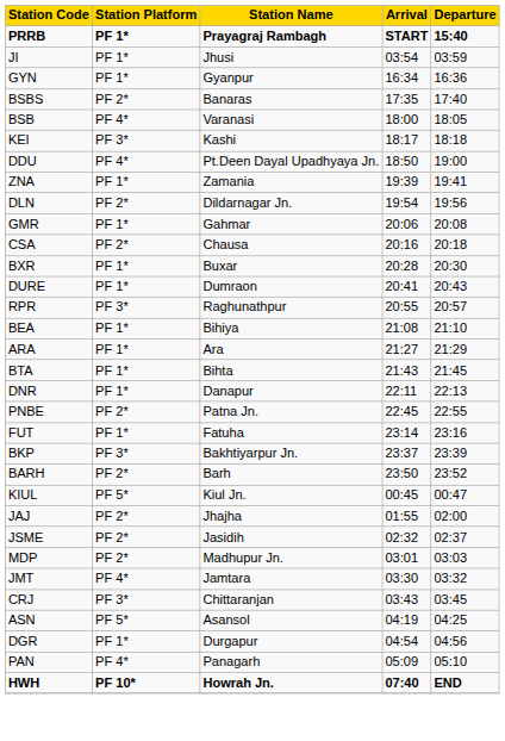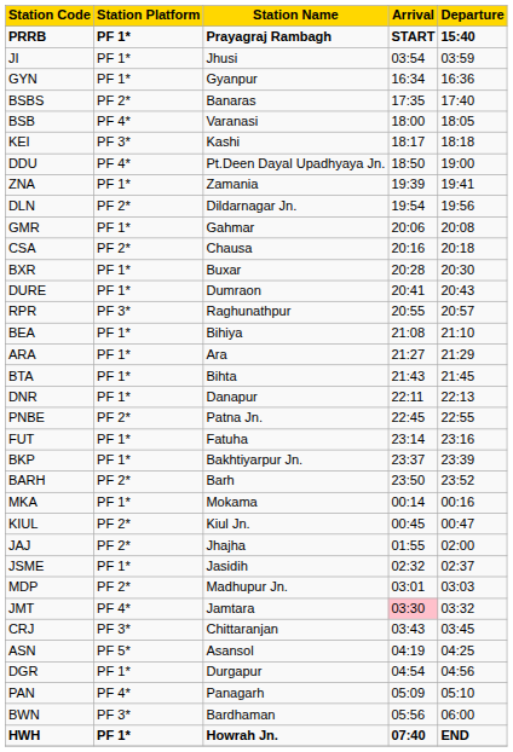 <table class="wikitable">
 <tr>
 <th style="background:gold;">Station Code</th>
 <th style="background:gold;">Station Platform</th>
 <th style="background:gold;">Station Name</th>
 <th style="background:gold;">Arrival</th>
 <th style="background:gold;">Departure</th>
 </tr>
 <tr>
 <td><strong>PRRB</strong></td>
 <td><strong>PF 1*</strong></td>
 <td><strong>Prayagraj Rambagh</strong></td>
 <td><strong>START</strong></td>
 <td><strong>15:40</strong></td>
 </tr>
 <tr>
 <td>JI</td>
 <td>PF 1*</td>
 <td>Jhusi</td>
 <td>03:54</td>
 <td>03:59</td>
 </tr>
 <tr>
 <td>GYN</td>
 <td>PF 1*</td>
 <td>Gyanpur</td>
 <td>16:34</td>
 <td>16:36</td>
 </tr>
 <tr>
 <td>BSBS</td>
 <td>PF 2*</td>
 <td>Banaras</td>
 <td>17:35</td>
 <td>17:40</td>
 </tr>
 <tr>
 <td>BSB</td>
 <td>PF 4*</td>
 <td>Varanasi</td>
 <td>18:00</td>
 <td>18:05</td>
 </tr>
 <tr>
 <td>KEI</td>
 <td>PF 3*</td>
 <td>Kashi</td>
 <td>18:17</td>
 <td>18:18</td>
 </tr>
 <tr>
 <td>DDU</td>
 <td>PF 4*</td>
 <td>Pt.Deen Dayal Upadhyaya Jn.</td>
 <td>18:50</td>
 <td>19:00</td>
 </tr>
 <tr>
 <td>ZNA</td>
 <td>PF 1*</td>
 <td>Zamania</td>
 <td>19:39</td>
 <td>19:41</td>
 </tr>
 <tr>
 <td>DLN</td>
 <td>PF 2*</td>
 <td>Dildarnagar Jn.</td>
 <td>19:54</td>
 <td>19:56</td>
 </tr>
 <tr>
 <td>GMR</td>
 <td>PF 1*</td>
 <td>Gahmar</td>
 <td>20:06</td>
 <td>20:08</td>
 </tr>
 <tr>
 <td>CSA</td>
 <td>PF 2*</td>
 <td>Chausa</td>
 <td>20:16</td>
 <td>20:18</td>
 </tr>
 <tr>
 <td>BXR</td>
 <td>PF 1*</td>
 <td>Buxar</td>
 <td>20:28</td>
 <td>20:30</td>
 </tr>
 <tr>
 <td>DURE</td>
 <td>PF 1*</td>
 <td>Dumraon</td>
 <td>20:41</td>
 <td>20:43</td>
 </tr>
 <tr>
 <td>RPR</td>
 <td>PF 3*</td>
 <td>Raghunathpur</td>
 <td>20:55</td>
 <td>20:57</td>
 </tr>
 <tr>
 <td>BEA</td>
 <td>PF 1*</td>
 <td>Bihiya</td>
 <td>21:08</td>
 <td>21:10</td>
 </tr>
 <tr>
 <td>ARA</td>
 <td>PF 1*</td>
 <td>Ara</td>
 <td>21:27</td>
 <td>21:29</td>
 </tr>
 <tr>
 <td>BTA</td>
 <td>PF 1*</td>
 <td>Bihta</td>
 <td>21:43</td>
 <td>21:45</td>
 </tr>
 <tr>
 <td>DNR</td>
 <td>PF 1*</td>
 <td>Danapur</td>
 <td>22:11</td>
 <td>22:13</td>
 </tr>
 <tr>
 <td>PNBE</td>
 <td>PF 2*</td>
 <td>Patna Jn.</td>
 <td>22:45</td>
 <td>22:55</td>
 </tr>
 <tr>
 <td>FUT</td>
 <td>PF 1*</td>
 <td>Fatuha</td>
 <td>23:14</td>
 <td>23:16</td>
 </tr>
 <tr>
 <td>BKP</td>
-<td>PF 3*</td>
+<td>PF 1*</td>
 <td>Bakhtiyarpur Jn.</td>
 <td>23:37</td>
 <td>23:39</td>
 </tr>
 <tr>
 <td>BARH</td>
 <td>PF 2*</td>
 <td>Barh</td>
 <td>23:50</td>
 <td>23:52</td>
 </tr>
 <tr>
+<td>MKA</td>
+<td>PF 1*</td>
+<td>Mokama</td>
+<td>00:14</td>
+<td>00:16</td>
+</tr>
+<tr>
 <td>KIUL</td>
-<td>PF 5*</td>
+<td>PF 2*</td>
 <td>Kiul Jn.</td>
 <td>00:45</td>
 <td>00:47</td>
 </tr>
 <tr>
 <td>JAJ</td>
 <td>PF 2*</td>
 <td>Jhajha</td>
 <td>01:55</td>
 <td>02:00</td>
 </tr>
 <tr>
 <td>JSME</td>
-<td>PF 2*</td>
+<td>PF 1*</td>
 <td>Jasidih</td>
 <td>02:32</td>
 <td>02:37</td>
 </tr>
 <tr>
 <td>MDP</td>
 <td>PF 2*</td>
 <td>Madhupur Jn.</td>
 <td>03:01</td>
 <td>03:03</td>
 </tr>
 <tr>
 <td>JMT</td>
 <td>PF 4*</td>
 <td>Jamtara</td>
-<td>03:30</td>
+<td style="background: pink;">03:30</td>
 <td>03:32</td>
 </tr>
 <tr>
 <td>CRJ</td>
 <td>PF 3*</td>
 <td>Chittaranjan</td>
 <td>03:43</td>
 <td>03:45</td>
 </tr>
 <tr>
 <td>ASN</td>
 <td>PF 5*</td>
 <td>Asansol</td>
 <td>04:19</td>
 <td>04:25</td>
 </tr>
 <tr>
 <td>DGR</td>
 <td>PF 1*</td>
 <td>Durgapur</td>
 <td>04:54</td>
 <td>04:56</td>
 </tr>
 <tr>
 <td>PAN</td>
 <td>PF 4*</td>
 <td>Panagarh</td>
 <td>05:09</td>
 <td>05:10</td>
 </tr>
 <tr>
+<td>BWN</td>
+<td>PF 3*</td>
+<td>Bardhaman</td>
+<td>05:56</td>
+<td>06:00</td>
+</tr>
+<tr>
 <td><strong>HWH</strong></td>
-<td><strong>PF 10*</strong></td>
+<td><strong>PF 1*</strong></td>
 <td><strong>Howrah Jn.</strong></td>
 <td><strong>07:40</strong></td>
 <td><strong>END</strong></td>
 </tr>
 <tr>
 </tr>
 </table>
